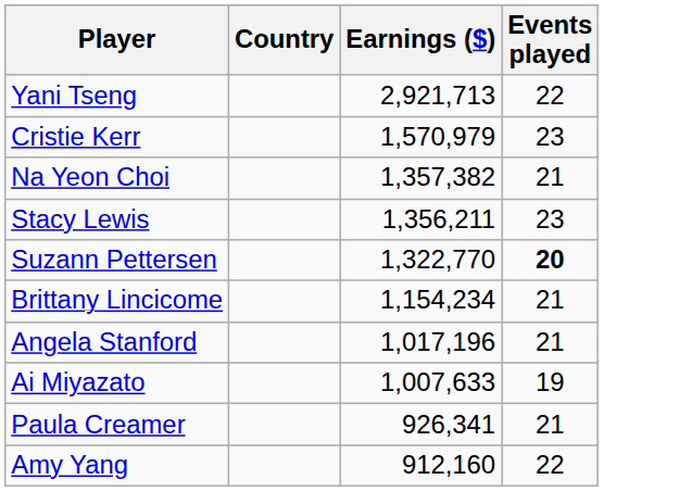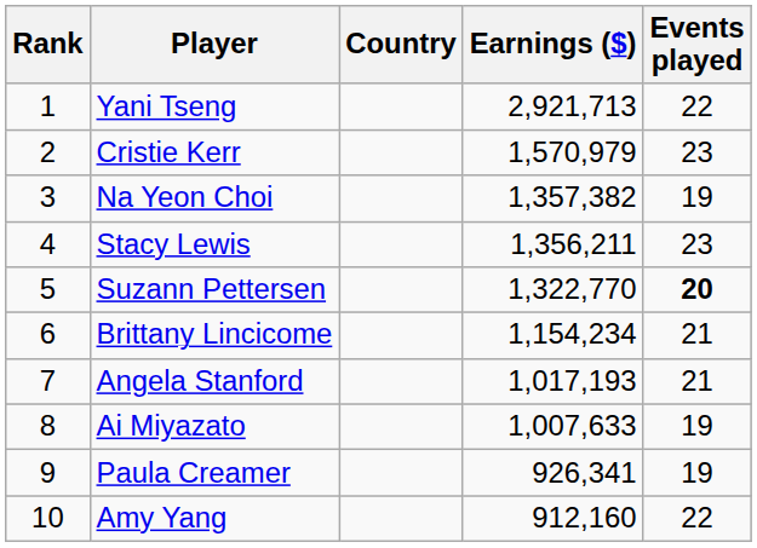 <table class=wikitable style=text-align:center>
 <tr>
+<th>Rank</th>
 <th>Player</th>
 <th>Country</th>
 <th>Earnings (<a href='#'>$</a>)</th>
 <th>Events<br>played</th>
 </tr>
 <tr>
+<td>1</td>
 <td align=left><a href='#'>Yani Tseng</a></td>
 <td align=left></td>
 <td align=right>2,921,713</td>
 <td>22</td>
 </tr>
 <tr>
+<td>2</td>
 <td align=left><a href='#'>Cristie Kerr</a></td>
 <td align=left></td>
 <td align=right>1,570,979</td>
 <td>23</td>
 </tr>
 <tr>
+<td>3</td>
 <td align=left><a href='#'>Na Yeon Choi</a></td>
 <td align=left></td>
 <td align=right>1,357,382</td>
-<td>21</td>
+<td>19</td>
 </tr>
 <tr>
+<td>4</td>
 <td align=left><a href='#'>Stacy Lewis</a></td>
 <td align=left></td>
 <td align=right>1,356,211</td>
 <td>23</td>
 </tr>
 <tr>
+<td>5</td>
 <td align=left><a href='#'>Suzann Pettersen</a></td>
 <td align=left></td>
 <td align=right>1,322,770</td>
 <td><strong>20</strong></td>
 </tr>
 <tr>
+<td>6</td>
 <td align=left><a href='#'>Brittany Lincicome</a></td>
 <td align=left></td>
 <td align=right>1,154,234</td>
 <td>21</td>
 </tr>
 <tr>
+<td>7</td>
 <td align=left><a href='#'>Angela Stanford</a></td>
 <td align=left></td>
-<td align=right>1,017,196</td>
+<td align=right>1,017,193</td>
 <td>21</td>
 </tr>
 <tr>
+<td>8</td>
 <td align=left><a href='#'>Ai Miyazato</a></td>
 <td align=left></td>
 <td align=right>1,007,633</td>
 <td>19</td>
 </tr>
 <tr>
+<td>9</td>
 <td align=left><a href='#'>Paula Creamer</a></td>
 <td align=left></td>
 <td align=right>926,341</td>
-<td>21</td>
+<td>19</td>
 </tr>
 <tr>
+<td>10</td>
 <td align=left><a href='#'>Amy Yang</a></td>
 <td align=left></td>
 <td align=right>912,160</td>
 <td>22</td>
 </tr>
 </table>
